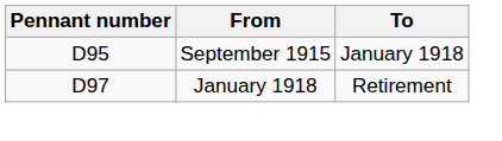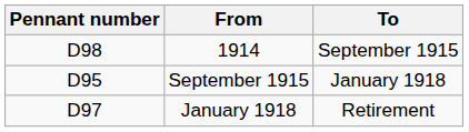 <table class="wikitable" style="text-align:center">
 <tr>
 <th>Pennant number</th>
 <th>From</th>
 <th>To</th>
+</tr>
+<tr>
+<td>D98</td>
+<td>1914</td>
+<td>September 1915</td>
 </tr>
 <tr>
 <td>D95</td>
 <td>September 1915</td>
 <td>January 1918</td>
 </tr>
 <tr>
 <td>D97</td>
 <td>January 1918</td>
 <td>Retirement</td>
 </tr>
 </table>
